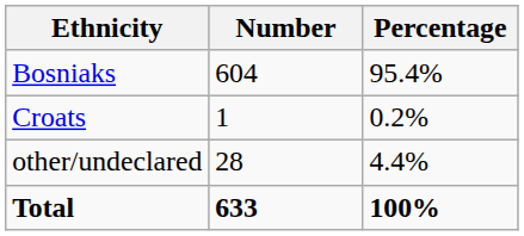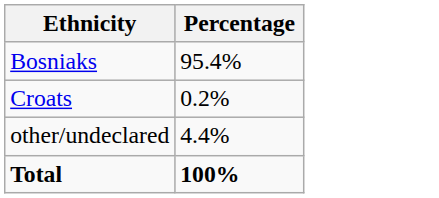 <table class="wikitable">
 <tr>
 <th width="100px">Ethnicity</th>
-<th width="80px">Number</th>
 <th width="80px">Percentage</th>
 </tr>
 <tr>
 <td><a href='#'>Bosniaks</a></td>
-<td>604</td>
 <td>95.4%</td>
 </tr>
 <tr>
 <td><a href='#'>Croats</a></td>
-<td>1</td>
 <td>0.2%</td>
 </tr>
 <tr>
 <td>other/undeclared</td>
-<td>28</td>
 <td>4.4%</td>
 </tr>
 <tr>
 <td><strong>Total</strong></td>
-<td><strong>633</strong></td>
 <td><strong>100%</strong></td>
 </tr>
 </table>
